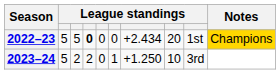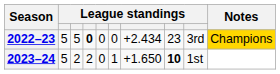 <table class="wikitable sortable">
 <tr>
 <th scope="col" rowspan="2">Season</th>
 <th scope="col" colspan="8">League standings</th>
 <th scope="col" rowspan="2">Notes</th>
 </tr>
 <tr>
 <th scope="col"></th>
 <th scope="col"></th>
 <th scope="col"></th>
 <th scope="col"></th>
 <th scope="col"></th>
 <th scope="col"></th>
 <th scope="col"></th>
 <th scope="col"></th>
 </tr>
 <tr>
 <th scope="row"><a href='#'>2022–23</a></th>
 <td>5</td>
 <td>5</td>
 <td><strong>0</strong></td>
 <td>0</td>
 <td>0</td>
 <td>+2.434</td>
-<td>20</td>
-<td>1st</td>
+<td>23</td>
+<td>3rd</td>
 <td style="background: gold;">Champions</td>
 </tr>
 <tr>
 <th scope="row"><a href='#'>2023–24</a></th>
 <td>5</td>
 <td>2</td>
 <td>2</td>
 <td>0</td>
 <td>1</td>
-<td>+1.250</td>
-<td>10</td>
-<td>3rd</td>
+<td>+1.650</td>
+<td><strong>10</strong></td>
+<td>1st</td>
 <td style="background: white;"></td>
 </tr>
 </table>
